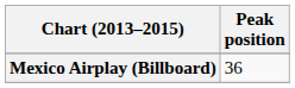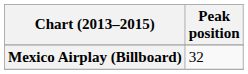 <table class="wikitable sortable plainrowheaders">
 <tr>
 <th>Chart (2013–2015)</th>
 <th>Peak<br>position</th>
 </tr>
 <tr>
 </tr>
 <tr>
 </tr>
 <tr>
 <th scope="row">Mexico Airplay (Billboard)</th>
-<td>36</td>
+<td>32</td>
 </tr>
 <tr>
 </tr>
 </table>
